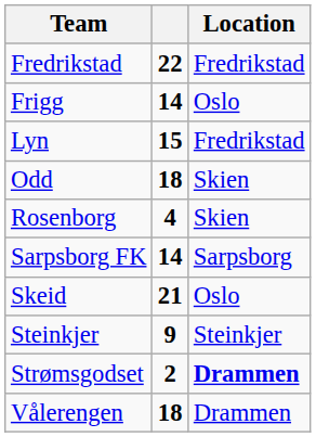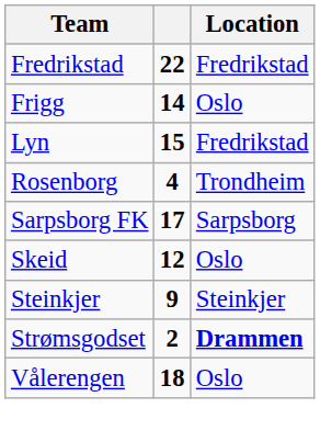 <table class="wikitable sortable" border="1">
 <tr>
 <th>Team</th>
 <th></th>
 <th>Location</th>
 </tr>
 <tr>
 <td><a href='#'>Fredrikstad</a></td>
 <td align="center"><strong>22</strong></td>
 <td><a href='#'>Fredrikstad</a></td>
 </tr>
 <tr>
 <td><a href='#'>Frigg</a></td>
 <td align="center"><strong>14</strong></td>
 <td><a href='#'>Oslo</a></td>
 </tr>
 <tr>
 <td><a href='#'>Lyn</a></td>
 <td align="center"><strong>15</strong></td>
 <td><a href='#'>Fredrikstad</a></td>
 </tr>
 <tr>
-<td><a href='#'>Odd</a></td>
-<td align="center"><strong>18</strong></td>
-<td><a href='#'>Skien</a></td>
-</tr>
-<tr>
 <td><a href='#'>Rosenborg</a></td>
 <td align="center"><strong>4</strong></td>
-<td><a href='#'>Skien</a></td>
+<td><a href='#'>Trondheim</a></td>
 </tr>
 <tr>
 <td><a href='#'>Sarpsborg FK</a></td>
-<td align="center"><strong>14</strong></td>
+<td align="center"><strong>17</strong></td>
 <td><a href='#'>Sarpsborg</a></td>
 </tr>
 <tr>
 <td><a href='#'>Skeid</a></td>
-<td align="center"><strong>21</strong></td>
+<td align="center"><strong>12</strong></td>
 <td><a href='#'>Oslo</a></td>
 </tr>
 <tr>
 <td><a href='#'>Steinkjer</a></td>
 <td align="center"><strong>9</strong></td>
 <td><a href='#'>Steinkjer</a></td>
 </tr>
 <tr>
 <td><a href='#'>Strømsgodset</a></td>
 <td align="center"><strong>2</strong></td>
 <td><strong><a href='#'>Drammen</a></strong></td>
 </tr>
 <tr>
 <td><a href='#'>Vålerengen</a></td>
 <td align="center"><strong>18</strong></td>
-<td><a href='#'>Drammen</a></td>
+<td><a href='#'>Oslo</a></td>
 </tr>
 </table>
